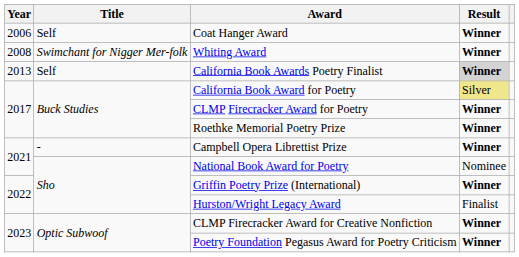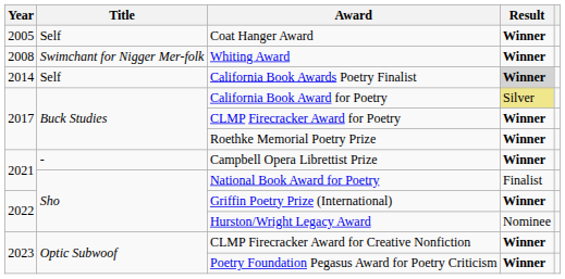 <table class="wikitable">
 <tr>
 <th>Year</th>
 <th>Title</th>
 <th>Award</th>
 <th>Result</th>
 <th></th>
 </tr>
 <tr>
-<td>2006</td>
+<td>2005</td>
 <td>Self</td>
 <td>Coat Hanger Award</td>
 <td><strong>Winner</strong></td>
 <td></td>
 </tr>
 <tr>
 <td>2008</td>
 <td><em>Swimchant for Nigger Mer-folk</em></td>
 <td><a href='#'>Whiting Award</a></td>
 <td><strong>Winner</strong></td>
 <td></td>
 </tr>
 <tr>
-<td>2013</td>
+<td>2014</td>
 <td>Self</td>
 <td><a href='#'>California Book Awards</a> Poetry Finalist</td>
 <td style="background: lightgrey;"><strong>Winner</strong></td>
 <td></td>
 </tr>
 <tr>
 <td rowspan="3">2017</td>
 <td rowspan="3"><em>Buck Studies</em></td>
 <td><a href='#'>California Book Award</a> for Poetry</td>
 <td style="background: khaki;">Silver</td>
 <td></td>
 </tr>
 <tr>
 <td><a href='#'>CLMP</a> <a href='#'>Firecracker Award</a> for Poetry</td>
 <td><strong>Winner</strong></td>
 <td></td>
 </tr>
 <tr>
 <td>Roethke Memorial Poetry Prize</td>
 <td><strong>Winner</strong></td>
 <td></td>
 </tr>
 <tr>
 <td rowspan="2">2021</td>
 <td>-</td>
 <td>Campbell Opera Librettist Prize</td>
 <td><strong>Winner</strong></td>
 <td></td>
 </tr>
 <tr>
 <td rowspan="3"><em>Sho</em></td>
 <td><a href='#'>National Book Award for Poetry</a></td>
-<td>Nominee</td>
+<td>Finalist</td>
 <td></td>
 </tr>
 <tr>
 <td rowspan="2">2022</td>
 <td><a href='#'>Griffin Poetry Prize</a> (International)</td>
 <td><strong>Winner</strong></td>
 <td></td>
 </tr>
 <tr>
 <td><a href='#'>Hurston/Wright Legacy Award</a></td>
-<td>Finalist</td>
+<td>Nominee</td>
 <td></td>
 </tr>
 <tr>
 <td rowspan="2">2023</td>
 <td rowspan="2"><em>Optic Subwoof</em></td>
 <td>CLMP Firecracker Award for Creative Nonfiction</td>
 <td><strong>Winner</strong></td>
 <td></td>
 </tr>
 <tr>
 <td><a href='#'>Poetry Foundation</a> Pegasus Award for Poetry Criticism</td>
 <td><strong>Winner</strong></td>
 <td></td>
 </tr>
 </table>
